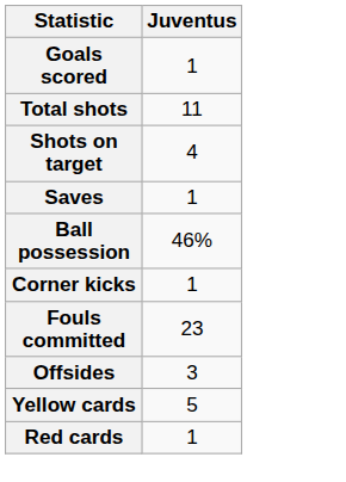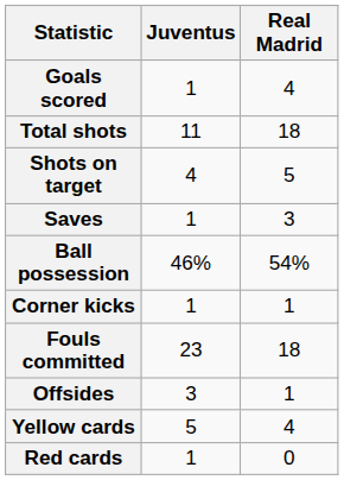 <table class="wikitable plainrowheaders" style="text-align:center">
 <tr>
 <th scope="col" style="width:100px">Statistic</th>
 <th scope="col" style="width:70px">Juventus</th>
+<th scope="col" style="width:70px">Real Madrid</th>
 </tr>
 <tr>
 <th scope=row>Goals scored</th>
 <td>1</td>
+<td>4</td>
 </tr>
 <tr>
 <th scope=row>Total shots</th>
 <td>11</td>
+<td>18</td>
 </tr>
 <tr>
 <th scope=row>Shots on target</th>
 <td>4</td>
+<td>5</td>
 </tr>
 <tr>
 <th scope=row>Saves</th>
 <td>1</td>
+<td>3</td>
 </tr>
 <tr>
 <th scope=row>Ball possession</th>
 <td>46%</td>
+<td>54%</td>
 </tr>
 <tr>
 <th scope=row>Corner kicks</th>
+<td>1</td>
 <td>1</td>
 </tr>
 <tr>
 <th scope=row>Fouls committed</th>
 <td>23</td>
+<td>18</td>
 </tr>
 <tr>
 <th scope=row>Offsides</th>
 <td>3</td>
+<td>1</td>
 </tr>
 <tr>
 <th scope=row>Yellow cards</th>
 <td>5</td>
+<td>4</td>
 </tr>
 <tr>
 <th scope=row>Red cards</th>
 <td>1</td>
+<td>0</td>
 </tr>
 </table>
